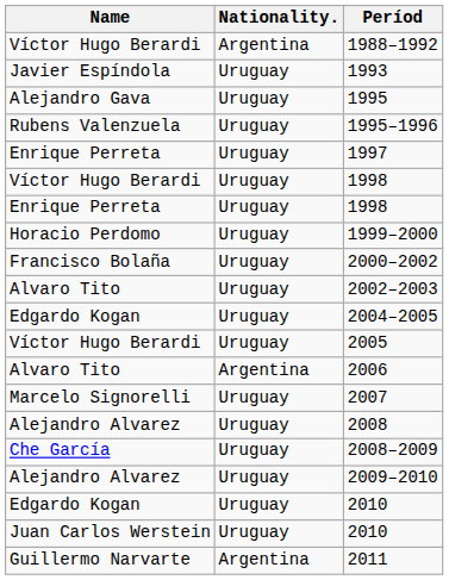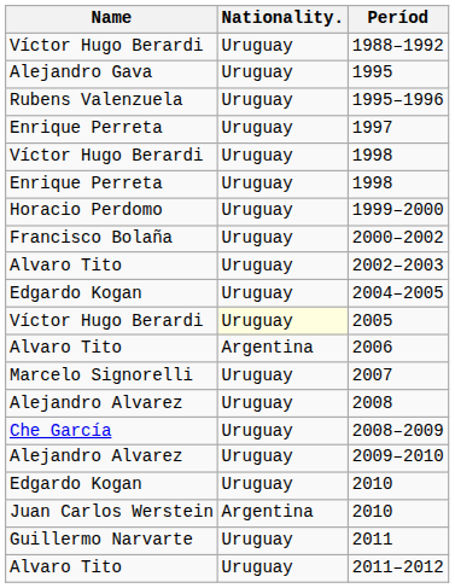 <table class="wikitable" style="font-size: 95%">
 <tr>
 <th>Name</th>
 <th>Nationality.</th>
 <th>Períod</th>
 </tr>
 <tr>
 <td>Víctor Hugo Berardi</td>
-<td>Argentina</td>
+<td>Uruguay</td>
 <td>1988–1992</td>
-</tr>
-<tr>
-<td>Javier Espíndola</td>
-<td>Uruguay</td>
-<td>1993</td>
 </tr>
 <tr>
 <td>Alejandro Gava</td>
 <td>Uruguay</td>
 <td>1995</td>
 </tr>
 <tr>
 <td>Rubens Valenzuela</td>
 <td>Uruguay</td>
 <td>1995–1996</td>
 </tr>
 <tr>
 <td>Enrique Perreta</td>
 <td>Uruguay</td>
 <td>1997</td>
 </tr>
 <tr>
 <td>Víctor Hugo Berardi</td>
 <td>Uruguay</td>
 <td>1998</td>
 </tr>
 <tr>
 <td>Enrique Perreta</td>
 <td>Uruguay</td>
 <td>1998</td>
 </tr>
 <tr>
 <td>Horacio Perdomo</td>
 <td>Uruguay</td>
 <td>1999–2000</td>
 </tr>
 <tr>
 <td>Francisco Bolaña</td>
 <td>Uruguay</td>
 <td>2000–2002</td>
 </tr>
 <tr>
 <td>Alvaro Tito</td>
 <td>Uruguay</td>
 <td>2002–2003</td>
 </tr>
 <tr>
 <td>Edgardo Kogan</td>
 <td>Uruguay</td>
 <td>2004–2005</td>
 </tr>
 <tr>
 <td>Víctor Hugo Berardi</td>
-<td>Uruguay</td>
+<td style="background: lightyellow;">Uruguay</td>
 <td>2005</td>
 </tr>
 <tr>
 <td>Alvaro Tito</td>
 <td>Argentina</td>
 <td>2006</td>
 </tr>
 <tr>
 <td>Marcelo Signorelli</td>
 <td>Uruguay</td>
 <td>2007</td>
 </tr>
 <tr>
 <td>Alejandro Alvarez</td>
 <td>Uruguay</td>
 <td>2008</td>
 </tr>
 <tr>
 <td><a href='#'>Che García</a></td>
 <td>Uruguay</td>
 <td>2008–2009</td>
 </tr>
 <tr>
 <td>Alejandro Alvarez</td>
 <td>Uruguay</td>
 <td>2009–2010</td>
 </tr>
 <tr>
 <td>Edgardo Kogan</td>
 <td>Uruguay</td>
 <td>2010</td>
 </tr>
 <tr>
 <td>Juan Carlos Werstein</td>
-<td>Uruguay</td>
+<td>Argentina</td>
 <td>2010</td>
 </tr>
 <tr>
 <td>Guillermo Narvarte</td>
-<td>Argentina</td>
+<td>Uruguay</td>
 <td>2011</td>
 </tr>
+<tr>
+<td>Alvaro Tito</td>
+<td>Uruguay</td>
+<td>2011–2012</td>
+</tr>
 </table>
